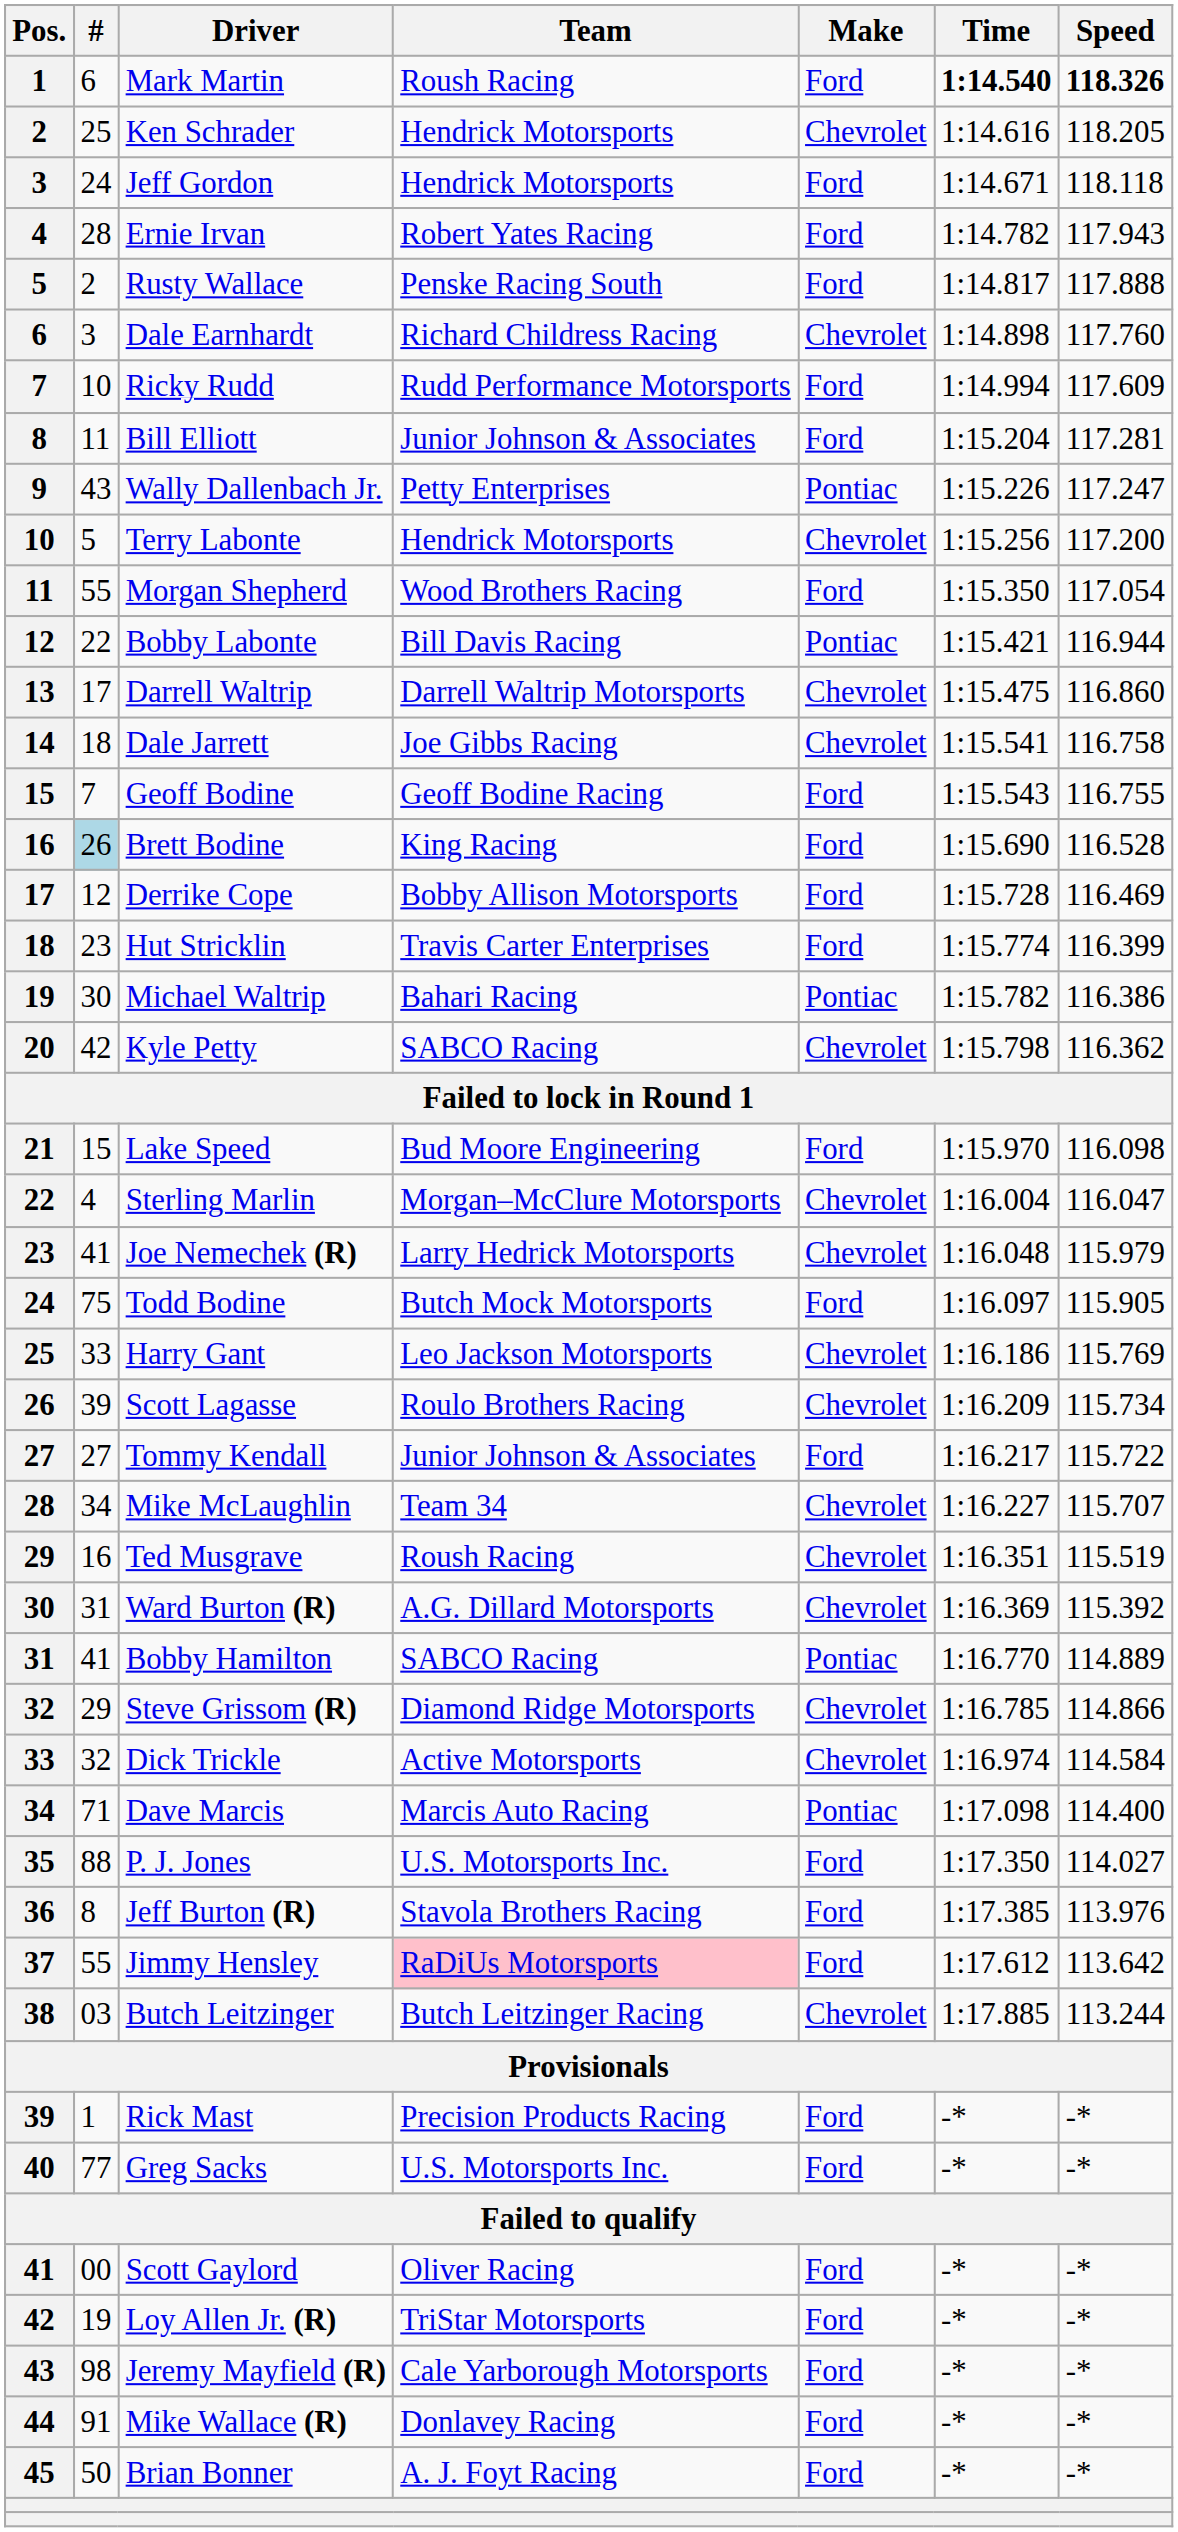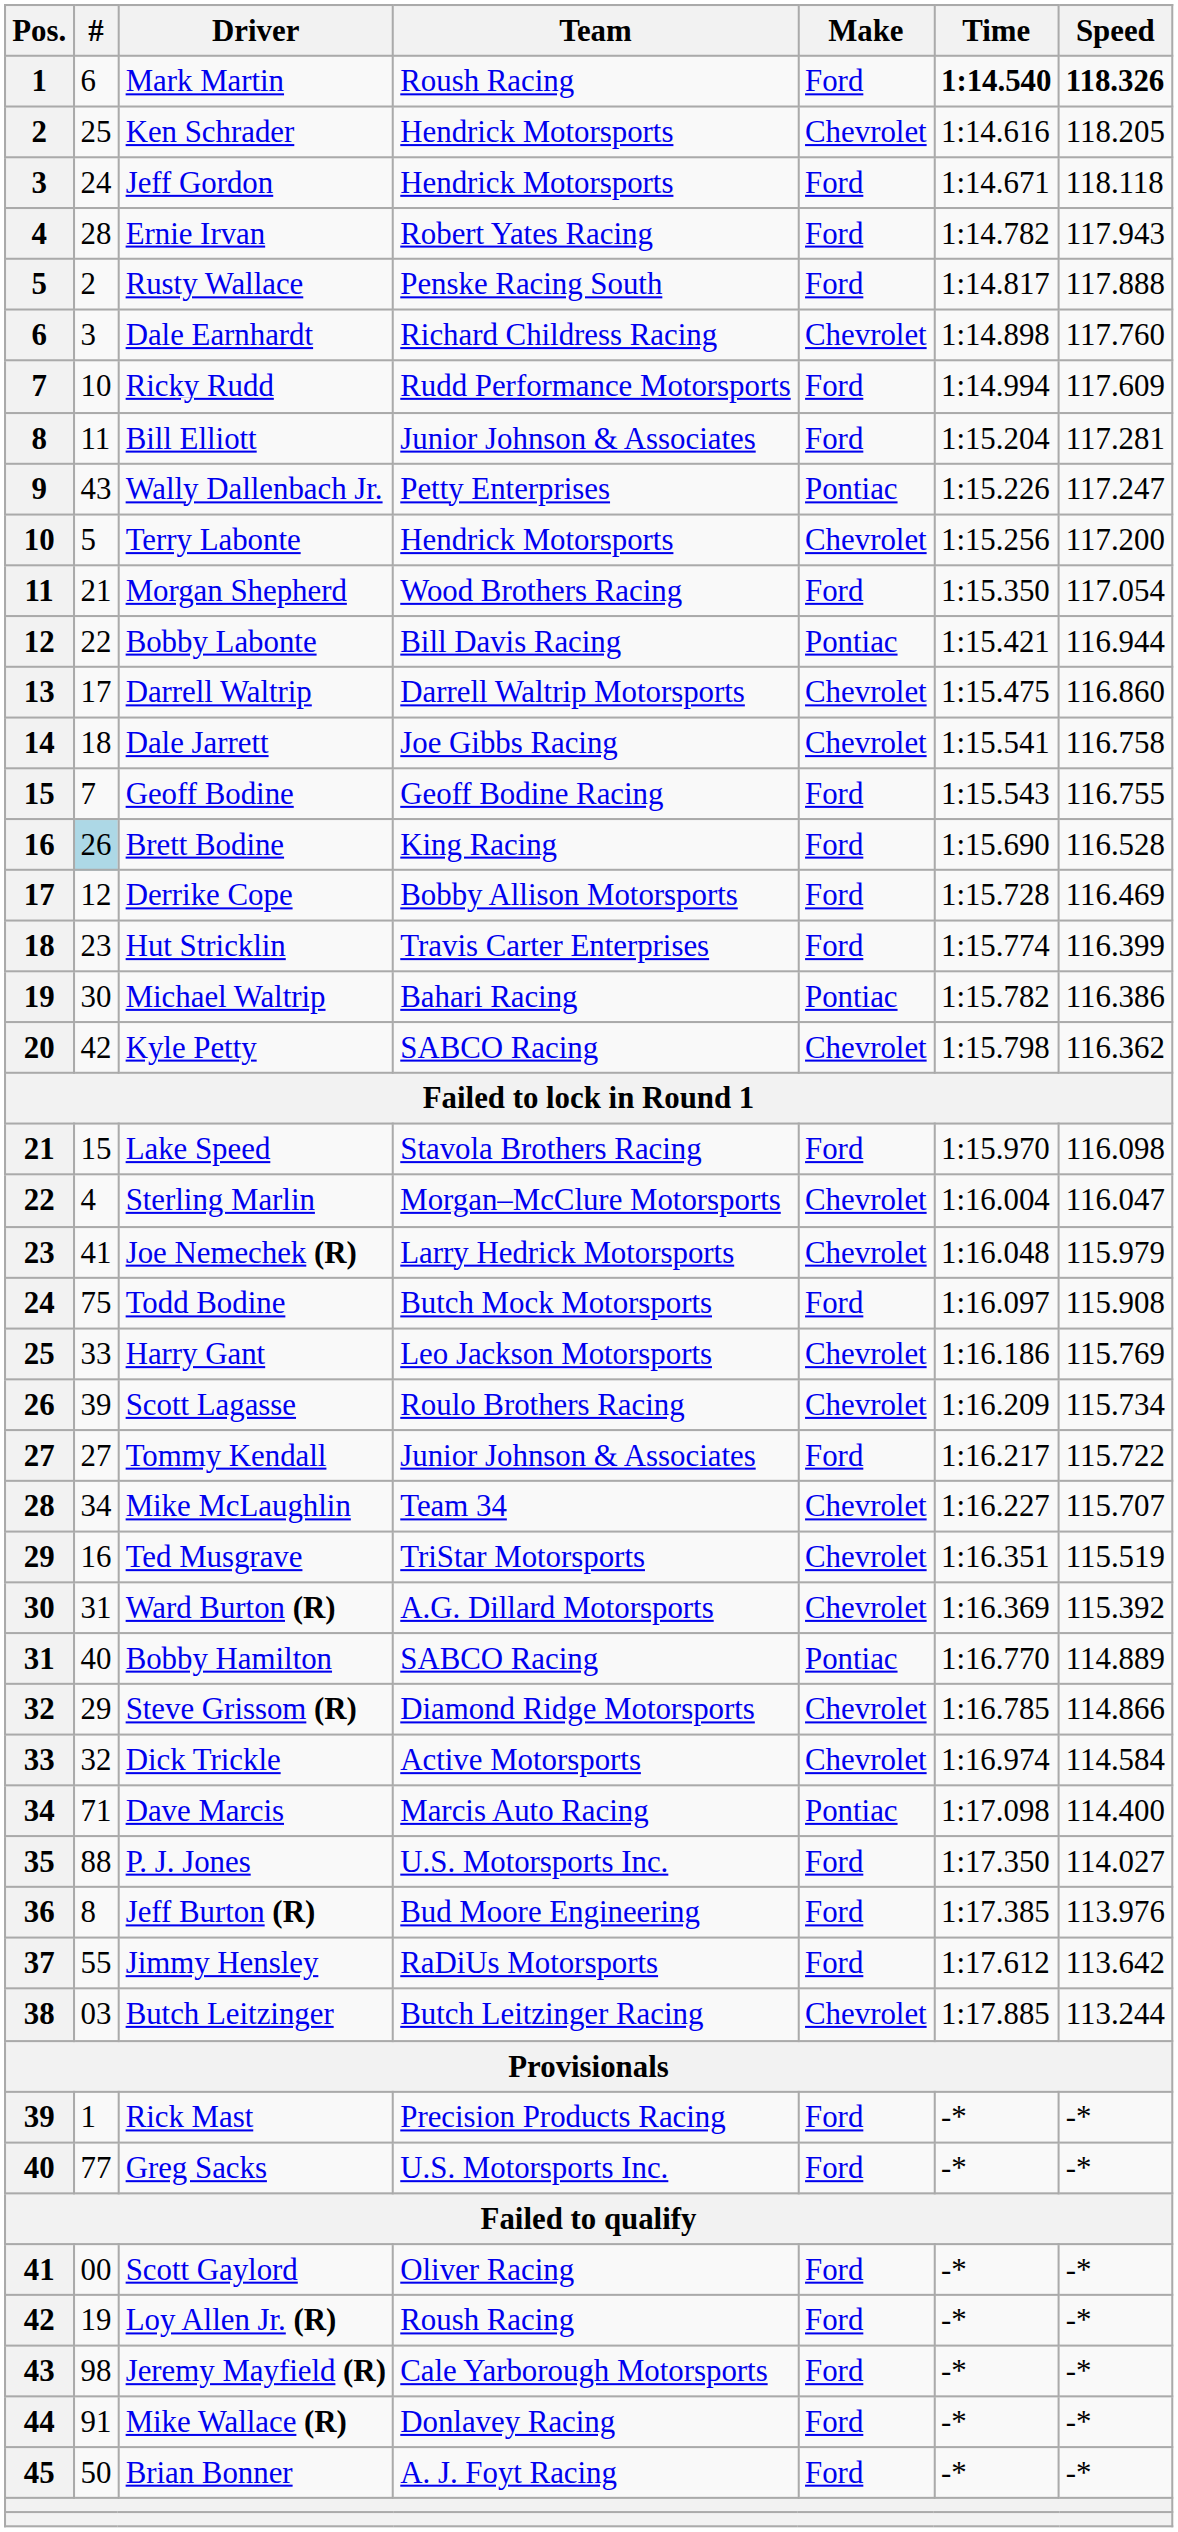 <table class="wikitable" style="font-size:95%">
 <tr>
 <th>Pos.</th>
 <th>#</th>
 <th>Driver</th>
 <th>Team</th>
 <th>Make</th>
 <th>Time</th>
 <th>Speed</th>
 </tr>
 <tr>
 <th>1</th>
 <td>6</td>
 <td><a href='#'>Mark Martin</a></td>
 <td><a href='#'>Roush Racing</a></td>
 <td><a href='#'>Ford</a></td>
 <td><strong>1:14.540</strong></td>
 <td><strong>118.326</strong></td>
 </tr>
 <tr>
 <th>2</th>
 <td>25</td>
 <td><a href='#'>Ken Schrader</a></td>
 <td><a href='#'>Hendrick Motorsports</a></td>
 <td><a href='#'>Chevrolet</a></td>
 <td>1:14.616</td>
 <td>118.205</td>
 </tr>
 <tr>
 <th>3</th>
 <td>24</td>
 <td><a href='#'>Jeff Gordon</a></td>
 <td><a href='#'>Hendrick Motorsports</a></td>
 <td><a href='#'>Ford</a></td>
 <td>1:14.671</td>
 <td>118.118</td>
 </tr>
 <tr>
 <th>4</th>
 <td>28</td>
 <td><a href='#'>Ernie Irvan</a></td>
 <td><a href='#'>Robert Yates Racing</a></td>
 <td><a href='#'>Ford</a></td>
 <td>1:14.782</td>
 <td>117.943</td>
 </tr>
 <tr>
 <th>5</th>
 <td>2</td>
 <td><a href='#'>Rusty Wallace</a></td>
 <td><a href='#'>Penske Racing South</a></td>
 <td><a href='#'>Ford</a></td>
 <td>1:14.817</td>
 <td>117.888</td>
 </tr>
 <tr>
 <th>6</th>
 <td>3</td>
 <td><a href='#'>Dale Earnhardt</a></td>
 <td><a href='#'>Richard Childress Racing</a></td>
 <td><a href='#'>Chevrolet</a></td>
 <td>1:14.898</td>
 <td>117.760</td>
 </tr>
 <tr>
 <th>7</th>
 <td>10</td>
 <td><a href='#'>Ricky Rudd</a></td>
 <td><a href='#'>Rudd Performance Motorsports</a></td>
 <td><a href='#'>Ford</a></td>
 <td>1:14.994</td>
 <td>117.609</td>
 </tr>
 <tr>
 <th>8</th>
 <td>11</td>
 <td><a href='#'>Bill Elliott</a></td>
 <td><a href='#'>Junior Johnson & Associates</a></td>
 <td><a href='#'>Ford</a></td>
 <td>1:15.204</td>
 <td>117.281</td>
 </tr>
 <tr>
 <th>9</th>
 <td>43</td>
 <td><a href='#'>Wally Dallenbach Jr.</a></td>
 <td><a href='#'>Petty Enterprises</a></td>
 <td><a href='#'>Pontiac</a></td>
 <td>1:15.226</td>
 <td>117.247</td>
 </tr>
 <tr>
 <th>10</th>
 <td>5</td>
 <td><a href='#'>Terry Labonte</a></td>
 <td><a href='#'>Hendrick Motorsports</a></td>
 <td><a href='#'>Chevrolet</a></td>
 <td>1:15.256</td>
 <td>117.200</td>
 </tr>
 <tr>
 <th>11</th>
-<td>55</td>
+<td>21</td>
 <td><a href='#'>Morgan Shepherd</a></td>
 <td><a href='#'>Wood Brothers Racing</a></td>
 <td><a href='#'>Ford</a></td>
 <td>1:15.350</td>
 <td>117.054</td>
 </tr>
 <tr>
 <th>12</th>
 <td>22</td>
 <td><a href='#'>Bobby Labonte</a></td>
 <td><a href='#'>Bill Davis Racing</a></td>
 <td><a href='#'>Pontiac</a></td>
 <td>1:15.421</td>
 <td>116.944</td>
 </tr>
 <tr>
 <th>13</th>
 <td>17</td>
 <td><a href='#'>Darrell Waltrip</a></td>
 <td><a href='#'>Darrell Waltrip Motorsports</a></td>
 <td><a href='#'>Chevrolet</a></td>
 <td>1:15.475</td>
 <td>116.860</td>
 </tr>
 <tr>
 <th>14</th>
 <td>18</td>
 <td><a href='#'>Dale Jarrett</a></td>
 <td><a href='#'>Joe Gibbs Racing</a></td>
 <td><a href='#'>Chevrolet</a></td>
 <td>1:15.541</td>
 <td>116.758</td>
 </tr>
 <tr>
 <th>15</th>
 <td>7</td>
 <td><a href='#'>Geoff Bodine</a></td>
 <td><a href='#'>Geoff Bodine Racing</a></td>
 <td><a href='#'>Ford</a></td>
 <td>1:15.543</td>
 <td>116.755</td>
 </tr>
 <tr>
 <th>16</th>
 <td style="background: lightblue;">26</td>
 <td><a href='#'>Brett Bodine</a></td>
 <td><a href='#'>King Racing</a></td>
 <td><a href='#'>Ford</a></td>
 <td>1:15.690</td>
 <td>116.528</td>
 </tr>
 <tr>
 <th>17</th>
 <td>12</td>
 <td><a href='#'>Derrike Cope</a></td>
 <td><a href='#'>Bobby Allison Motorsports</a></td>
 <td><a href='#'>Ford</a></td>
 <td>1:15.728</td>
 <td>116.469</td>
 </tr>
 <tr>
 <th>18</th>
 <td>23</td>
 <td><a href='#'>Hut Stricklin</a></td>
 <td><a href='#'>Travis Carter Enterprises</a></td>
 <td><a href='#'>Ford</a></td>
 <td>1:15.774</td>
 <td>116.399</td>
 </tr>
 <tr>
 <th>19</th>
 <td>30</td>
 <td><a href='#'>Michael Waltrip</a></td>
 <td><a href='#'>Bahari Racing</a></td>
 <td><a href='#'>Pontiac</a></td>
 <td>1:15.782</td>
 <td>116.386</td>
 </tr>
 <tr>
 <th>20</th>
 <td>42</td>
 <td><a href='#'>Kyle Petty</a></td>
 <td><a href='#'>SABCO Racing</a></td>
 <td><a href='#'>Chevrolet</a></td>
 <td>1:15.798</td>
 <td>116.362</td>
 </tr>
 <tr>
 <th colspan="7">Failed to lock in Round 1</th>
 </tr>
 <tr>
 <th>21</th>
 <td>15</td>
 <td><a href='#'>Lake Speed</a></td>
-<td><a href='#'>Bud Moore Engineering</a></td>
+<td><a href='#'>Stavola Brothers Racing</a></td>
 <td><a href='#'>Ford</a></td>
 <td>1:15.970</td>
 <td>116.098</td>
 </tr>
 <tr>
 <th>22</th>
 <td>4</td>
 <td><a href='#'>Sterling Marlin</a></td>
 <td><a href='#'>Morgan–McClure Motorsports</a></td>
 <td><a href='#'>Chevrolet</a></td>
 <td>1:16.004</td>
 <td>116.047</td>
 </tr>
 <tr>
 <th>23</th>
 <td>41</td>
 <td><a href='#'>Joe Nemechek</a> <strong>(R)</strong></td>
 <td><a href='#'>Larry Hedrick Motorsports</a></td>
 <td><a href='#'>Chevrolet</a></td>
 <td>1:16.048</td>
 <td>115.979</td>
 </tr>
 <tr>
 <th>24</th>
 <td>75</td>
 <td><a href='#'>Todd Bodine</a></td>
 <td><a href='#'>Butch Mock Motorsports</a></td>
 <td><a href='#'>Ford</a></td>
 <td>1:16.097</td>
-<td>115.905</td>
+<td>115.908</td>
 </tr>
 <tr>
 <th>25</th>
 <td>33</td>
 <td><a href='#'>Harry Gant</a></td>
 <td><a href='#'>Leo Jackson Motorsports</a></td>
 <td><a href='#'>Chevrolet</a></td>
 <td>1:16.186</td>
 <td>115.769</td>
 </tr>
 <tr>
 <th>26</th>
 <td>39</td>
 <td><a href='#'>Scott Lagasse</a></td>
 <td><a href='#'>Roulo Brothers Racing</a></td>
 <td><a href='#'>Chevrolet</a></td>
 <td>1:16.209</td>
 <td>115.734</td>
 </tr>
 <tr>
 <th>27</th>
 <td>27</td>
 <td><a href='#'>Tommy Kendall</a></td>
 <td><a href='#'>Junior Johnson & Associates</a></td>
 <td><a href='#'>Ford</a></td>
 <td>1:16.217</td>
 <td>115.722</td>
 </tr>
 <tr>
 <th>28</th>
 <td>34</td>
 <td><a href='#'>Mike McLaughlin</a></td>
 <td><a href='#'>Team 34</a></td>
 <td><a href='#'>Chevrolet</a></td>
 <td>1:16.227</td>
 <td>115.707</td>
 </tr>
 <tr>
 <th>29</th>
 <td>16</td>
 <td><a href='#'>Ted Musgrave</a></td>
-<td><a href='#'>Roush Racing</a></td>
+<td><a href='#'>TriStar Motorsports</a></td>
 <td><a href='#'>Chevrolet</a></td>
 <td>1:16.351</td>
 <td>115.519</td>
 </tr>
 <tr>
 <th>30</th>
 <td>31</td>
 <td><a href='#'>Ward Burton</a> <strong>(R)</strong></td>
 <td><a href='#'>A.G. Dillard Motorsports</a></td>
 <td><a href='#'>Chevrolet</a></td>
 <td>1:16.369</td>
 <td>115.392</td>
 </tr>
 <tr>
 <th>31</th>
-<td>41</td>
+<td>40</td>
 <td><a href='#'>Bobby Hamilton</a></td>
 <td><a href='#'>SABCO Racing</a></td>
 <td><a href='#'>Pontiac</a></td>
 <td>1:16.770</td>
 <td>114.889</td>
 </tr>
 <tr>
 <th>32</th>
 <td>29</td>
 <td><a href='#'>Steve Grissom</a> <strong>(R)</strong></td>
 <td><a href='#'>Diamond Ridge Motorsports</a></td>
 <td><a href='#'>Chevrolet</a></td>
 <td>1:16.785</td>
 <td>114.866</td>
 </tr>
 <tr>
 <th>33</th>
 <td>32</td>
 <td><a href='#'>Dick Trickle</a></td>
 <td><a href='#'>Active Motorsports</a></td>
 <td><a href='#'>Chevrolet</a></td>
 <td>1:16.974</td>
 <td>114.584</td>
 </tr>
 <tr>
 <th>34</th>
 <td>71</td>
 <td><a href='#'>Dave Marcis</a></td>
 <td><a href='#'>Marcis Auto Racing</a></td>
 <td><a href='#'>Pontiac</a></td>
 <td>1:17.098</td>
 <td>114.400</td>
 </tr>
 <tr>
 <th>35</th>
 <td>88</td>
 <td><a href='#'>P. J. Jones</a></td>
 <td><a href='#'>U.S. Motorsports Inc.</a></td>
 <td><a href='#'>Ford</a></td>
 <td>1:17.350</td>
 <td>114.027</td>
 </tr>
 <tr>
 <th>36</th>
 <td>8</td>
 <td><a href='#'>Jeff Burton</a> <strong>(R)</strong></td>
-<td><a href='#'>Stavola Brothers Racing</a></td>
+<td><a href='#'>Bud Moore Engineering</a></td>
 <td><a href='#'>Ford</a></td>
 <td>1:17.385</td>
 <td>113.976</td>
 </tr>
 <tr>
 <th>37</th>
 <td>55</td>
 <td><a href='#'>Jimmy Hensley</a></td>
-<td style="background: pink;"><a href='#'>RaDiUs Motorsports</a></td>
+<td><a href='#'>RaDiUs Motorsports</a></td>
 <td><a href='#'>Ford</a></td>
 <td>1:17.612</td>
 <td>113.642</td>
 </tr>
 <tr>
 <th>38</th>
 <td>03</td>
 <td><a href='#'>Butch Leitzinger</a></td>
 <td><a href='#'>Butch Leitzinger Racing</a></td>
 <td><a href='#'>Chevrolet</a></td>
 <td>1:17.885</td>
 <td>113.244</td>
 </tr>
 <tr>
 <th colspan="7">Provisionals</th>
 </tr>
 <tr>
 <th>39</th>
 <td>1</td>
 <td><a href='#'>Rick Mast</a></td>
 <td><a href='#'>Precision Products Racing</a></td>
 <td><a href='#'>Ford</a></td>
 <td>-*</td>
 <td>-*</td>
 </tr>
 <tr>
 <th>40</th>
 <td>77</td>
 <td><a href='#'>Greg Sacks</a></td>
 <td><a href='#'>U.S. Motorsports Inc.</a></td>
 <td><a href='#'>Ford</a></td>
 <td>-*</td>
 <td>-*</td>
 </tr>
 <tr>
 <th colspan="7">Failed to qualify</th>
 </tr>
 <tr>
 <th>41</th>
 <td>00</td>
 <td><a href='#'>Scott Gaylord</a></td>
 <td><a href='#'>Oliver Racing</a></td>
 <td><a href='#'>Ford</a></td>
 <td>-*</td>
 <td>-*</td>
 </tr>
 <tr>
 <th>42</th>
 <td>19</td>
 <td><a href='#'>Loy Allen Jr.</a> <strong>(R)</strong></td>
-<td><a href='#'>TriStar Motorsports</a></td>
+<td><a href='#'>Roush Racing</a></td>
 <td><a href='#'>Ford</a></td>
 <td>-*</td>
 <td>-*</td>
 </tr>
 <tr>
 <th>43</th>
 <td>98</td>
 <td><a href='#'>Jeremy Mayfield</a> <strong>(R)</strong></td>
 <td><a href='#'>Cale Yarborough Motorsports</a></td>
 <td><a href='#'>Ford</a></td>
 <td>-*</td>
 <td>-*</td>
 </tr>
 <tr>
 <th>44</th>
 <td>91</td>
 <td><a href='#'>Mike Wallace</a> <strong>(R)</strong></td>
 <td><a href='#'>Donlavey Racing</a></td>
 <td><a href='#'>Ford</a></td>
 <td>-*</td>
 <td>-*</td>
 </tr>
 <tr>
 <th>45</th>
 <td>50</td>
 <td><a href='#'>Brian Bonner</a></td>
 <td><a href='#'>A. J. Foyt Racing</a></td>
 <td><a href='#'>Ford</a></td>
 <td>-*</td>
 <td>-*</td>
 </tr>
 <tr>
 <th colspan="7"></th>
 </tr>
 <tr>
 <th colspan="7"></th>
 </tr>
 </table>
